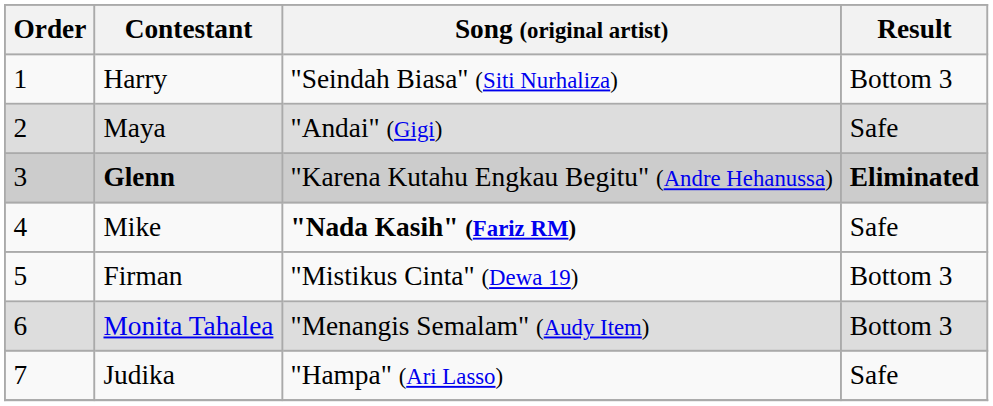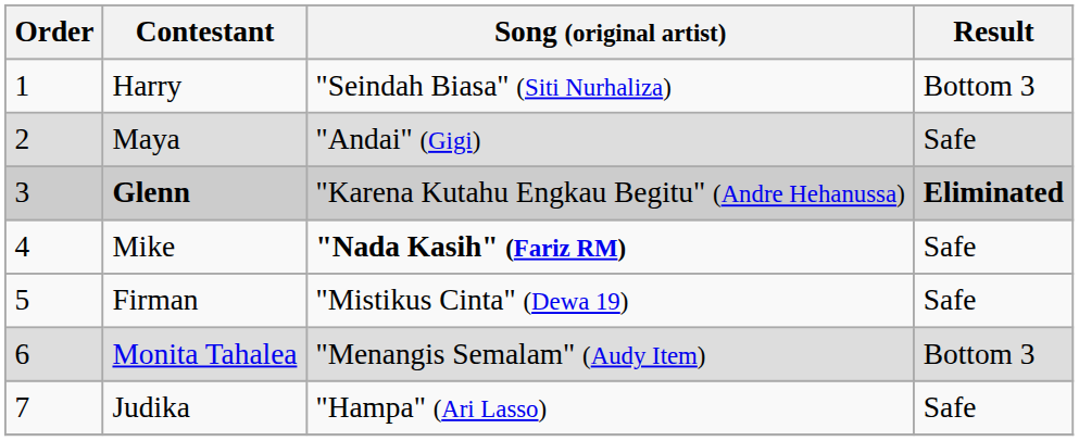 <table border="8" cellpadding="4" cellspacing="0" style="margin:  1em 1em 1em 0; background: #f9f9f9; border: 1px #aaa  solid; border-collapse: collapse; font-size: 90%;">
 <tr style="background:#f2f2f2;">
 <th>Order</th>
 <th>Contestant</th>
 <th>Song <small>(original artist)</small></th>
 <th>Result</th>
 </tr>
 <tr>
 <td>1</td>
 <td>Harry</td>
 <td>"Seindah Biasa" <small>(<a href='#'>Siti Nurhaliza</a>)</small></td>
 <td>Bottom 3</td>
 </tr>
 <tr style="background:#ddd;">
 <td>2</td>
 <td>Maya</td>
 <td>"Andai" <small>(<a href='#'>Gigi</a>)</small></td>
 <td>Safe</td>
 </tr>
 <tr style="background:#ccc;">
 <td>3</td>
 <td><strong>Glenn</strong></td>
 <td>"Karena Kutahu Engkau Begitu" <small>(<a href='#'>Andre Hehanussa</a>)</small></td>
 <td><strong>Eliminated</strong></td>
 </tr>
 <tr>
 <td>4</td>
 <td>Mike</td>
 <td><strong>"Nada Kasih" <small>(<a href='#'>Fariz RM</a>)</small></strong></td>
 <td>Safe</td>
 </tr>
 <tr>
 <td>5</td>
 <td>Firman</td>
 <td>"Mistikus Cinta" <small>(<a href='#'>Dewa 19</a>)</small></td>
-<td>Bottom 3</td>
+<td>Safe</td>
 </tr>
 <tr style="background:#ddd;">
 <td>6</td>
 <td><a href='#'>Monita Tahalea</a></td>
 <td>"Menangis Semalam" <small>(<a href='#'>Audy Item</a>)</small></td>
 <td>Bottom 3</td>
 </tr>
 <tr>
 <td>7</td>
 <td>Judika</td>
 <td>"Hampa" <small>(<a href='#'>Ari Lasso</a>)</small></td>
 <td>Safe</td>
 </tr>
 <tr>
 </tr>
 </table>
